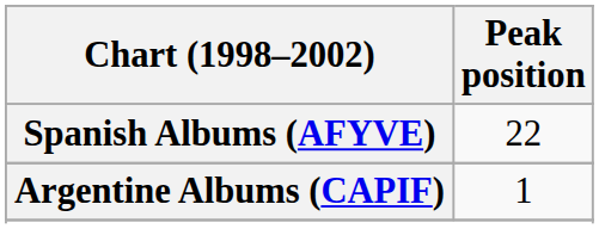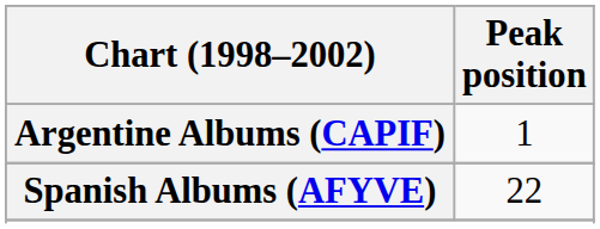 <table class="wikitable sortable plainrowheaders" style="text-align:center">
 <tr>
 <th>Chart (1998–2002)</th>
 <th>Peak<br>position</th>
 </tr>
 <tr>
-<th scope="row">Spanish Albums (<a href='#'>AFYVE</a>)</th>
-<td>22</td>
+<th scope="row">Argentine Albums (<a href='#'>CAPIF</a>)</th>
+<td>1</td>
 </tr>
 <tr>
 </tr>
 <tr>
 </tr>
 <tr>
-<th scope="row">Argentine Albums (<a href='#'>CAPIF</a>)</th>
-<td>1</td>
+<th scope="row">Spanish Albums (<a href='#'>AFYVE</a>)</th>
+<td>22</td>
 </tr>
 <tr>
 </tr>
 <tr>
 </tr>
 <tr>
 </tr>
 <tr>
 </tr>
 <tr>
 </tr>
 <tr>
 </tr>
 </table>
